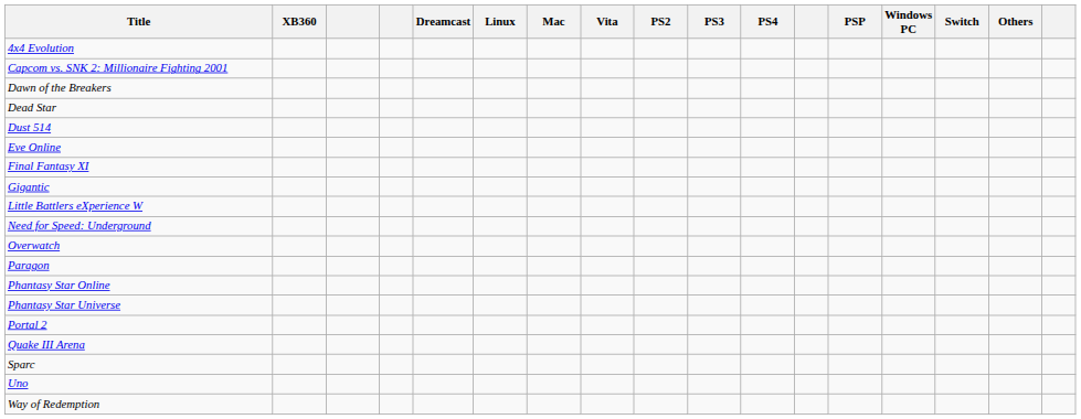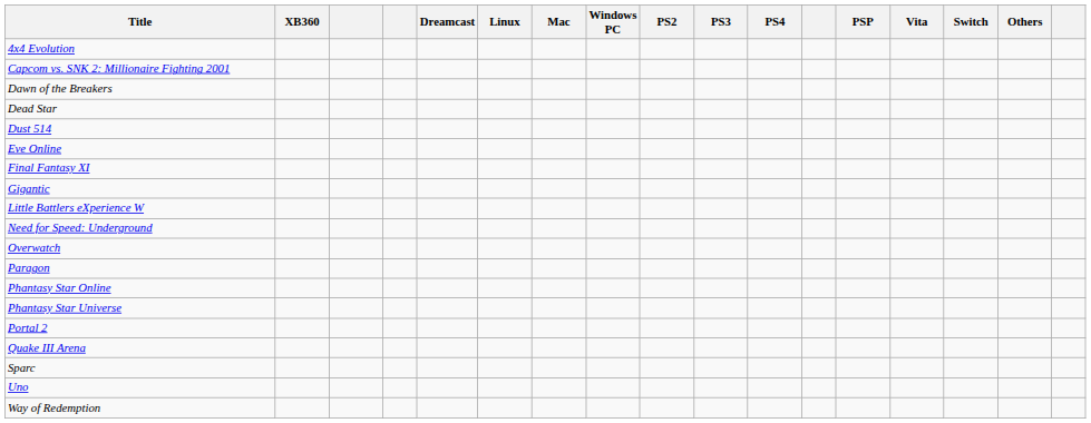 <table class="wikitable sortable" style="width:96%; font-size:84%;" id="softwarelist">
 <tr>
 <th rowspan="1" style="width:25%;">Title</th>
 <th rowspan="1" style="width:5%;">XB360</th>
 <th rowspan="1" style="width:5%;"></th>
 <th rowspan="1"></th>
 <th rowspan="1" style="width:5%;">Dreamcast</th>
 <th rowspan="1" style="width:5%;">Linux</th>
 <th rowspan="1" style="width:5%;">Mac</th>
-<th rowspan="1" style="width:5%;">Vita</th>
+<th rowspan="1" style="width:5%;">Windows PC</th>
 <th rowspan="1" style="width:5%;">PS2</th>
 <th rowspan="1"style="width:5%;">PS3</th>
 <th rowspan="1" style="width:5%;">PS4</th>
 <th rowspan="1"></th>
 <th rowspan="1" style="width:5%;">PSP</th>
-<th rowspan="1" style="width:5%;">Windows PC</th>
+<th rowspan="1" style="width:5%;">Vita</th>
 <th rowspan="1" style="width:5%;">Switch</th>
 <th rowspan="1" style="width:5%;">Others</th>
 <th rowspan="1" class="unsortable"></th>
 </tr>
 <tr>
 <td><em><a href='#'>4x4 Evolution</a></em></td>
 <td></td>
 <td></td>
 <td></td>
 <td></td>
 <td></td>
 <td></td>
 <td></td>
 <td></td>
 <td></td>
 <td></td>
 <td></td>
 <td></td>
 <td></td>
 <td></td>
 <td></td>
 <td></td>
 </tr>
 <tr>
 <td><em><a href='#'>Capcom vs. SNK 2: Millionaire Fighting 2001</a></em></td>
 <td></td>
 <td></td>
 <td></td>
 <td></td>
 <td></td>
 <td></td>
 <td></td>
 <td></td>
 <td></td>
 <td></td>
 <td></td>
 <td></td>
 <td></td>
 <td></td>
 <td></td>
 <td align=center></td>
 </tr>
 <tr>
 <td><em>Dawn of the Breakers</em></td>
 <td></td>
 <td></td>
 <td></td>
 <td></td>
 <td></td>
 <td></td>
 <td></td>
 <td></td>
 <td></td>
 <td></td>
 <td></td>
 <td></td>
 <td></td>
 <td></td>
 <td></td>
 <td align=center></td>
 </tr>
 <tr>
 <td><em>Dead Star</em></td>
 <td></td>
 <td></td>
 <td></td>
 <td></td>
 <td></td>
 <td></td>
 <td></td>
 <td></td>
 <td></td>
 <td></td>
 <td></td>
 <td></td>
 <td></td>
 <td></td>
 <td></td>
 <td align=center></td>
 </tr>
 <tr>
 <td><em><a href='#'>Dust 514</a></em></td>
 <td></td>
 <td></td>
 <td></td>
 <td></td>
 <td></td>
 <td></td>
 <td></td>
 <td></td>
 <td></td>
 <td></td>
 <td></td>
 <td></td>
 <td></td>
 <td></td>
 <td></td>
 <td align=center></td>
 </tr>
 <tr>
 <td><em><a href='#'>Eve Online</a></em></td>
 <td></td>
 <td></td>
 <td></td>
 <td></td>
 <td></td>
 <td></td>
 <td></td>
 <td></td>
 <td></td>
 <td></td>
 <td></td>
 <td></td>
 <td></td>
 <td></td>
 <td></td>
 <td align=center></td>
 </tr>
 <tr>
 <td><em><a href='#'>Final Fantasy XI</a></em></td>
 <td></td>
 <td></td>
 <td></td>
 <td></td>
 <td></td>
 <td></td>
 <td></td>
 <td></td>
 <td></td>
 <td></td>
 <td></td>
 <td></td>
 <td></td>
 <td></td>
 <td></td>
 <td align=center></td>
 </tr>
 <tr>
 <td><em><a href='#'>Gigantic</a></em></td>
 <td></td>
 <td></td>
 <td></td>
 <td></td>
 <td></td>
 <td></td>
 <td></td>
 <td></td>
 <td></td>
 <td></td>
 <td></td>
 <td></td>
 <td></td>
 <td></td>
 <td></td>
 <td></td>
 </tr>
 <tr>
 <td><em><a href='#'>Little Battlers eXperience W</a></em></td>
 <td></td>
 <td></td>
 <td></td>
 <td></td>
 <td></td>
 <td></td>
 <td></td>
 <td></td>
 <td></td>
 <td></td>
 <td></td>
 <td></td>
 <td></td>
 <td></td>
 <td></td>
 <td align=center></td>
 </tr>
 <tr>
 <td><em><a href='#'>Need for Speed: Underground</a></em></td>
 <td></td>
 <td></td>
 <td></td>
 <td></td>
 <td></td>
 <td></td>
 <td></td>
 <td></td>
 <td></td>
 <td></td>
 <td></td>
 <td></td>
 <td></td>
 <td></td>
 <td></td>
 <td align=center></td>
 </tr>
 <tr>
 <td><em><a href='#'>Overwatch</a></em></td>
 <td></td>
 <td></td>
 <td></td>
 <td></td>
 <td></td>
 <td></td>
 <td></td>
 <td></td>
 <td></td>
 <td></td>
 <td></td>
 <td></td>
 <td></td>
 <td></td>
 <td></td>
 <td></td>
 </tr>
 <tr>
 <td><em><a href='#'>Paragon</a></em></td>
 <td></td>
 <td></td>
 <td></td>
 <td></td>
 <td></td>
 <td></td>
 <td></td>
 <td></td>
 <td></td>
 <td></td>
 <td></td>
 <td></td>
 <td></td>
 <td></td>
 <td></td>
 <td align=center></td>
 </tr>
 <tr>
 <td><em><a href='#'>Phantasy Star Online</a></em></td>
 <td></td>
 <td></td>
 <td></td>
 <td></td>
 <td></td>
 <td></td>
 <td></td>
 <td></td>
 <td></td>
 <td></td>
 <td></td>
 <td></td>
 <td></td>
 <td></td>
 <td></td>
 <td></td>
 </tr>
 <tr>
 <td><em><a href='#'>Phantasy Star Universe</a></em></td>
 <td></td>
 <td></td>
 <td></td>
 <td></td>
 <td></td>
 <td></td>
 <td></td>
 <td></td>
 <td></td>
 <td></td>
 <td></td>
 <td></td>
 <td></td>
 <td></td>
 <td></td>
 <td align=center></td>
 </tr>
 <tr>
 <td><em><a href='#'>Portal 2</a></em></td>
 <td></td>
 <td></td>
 <td></td>
 <td></td>
 <td></td>
 <td></td>
 <td></td>
 <td></td>
 <td></td>
 <td></td>
 <td></td>
 <td></td>
 <td></td>
 <td></td>
 <td></td>
 <td align=center></td>
 </tr>
 <tr>
 <td><em><a href='#'>Quake III Arena</a></em></td>
 <td></td>
 <td></td>
 <td></td>
 <td></td>
 <td></td>
 <td></td>
 <td></td>
 <td></td>
 <td></td>
 <td></td>
 <td></td>
 <td></td>
 <td></td>
 <td></td>
 <td></td>
 <td align=center></td>
 </tr>
 <tr>
 <td><em>Sparc</em></td>
 <td></td>
 <td></td>
 <td></td>
 <td></td>
 <td></td>
 <td></td>
 <td></td>
 <td></td>
 <td></td>
 <td></td>
 <td></td>
 <td></td>
 <td></td>
 <td></td>
 <td></td>
 <td align=center></td>
 </tr>
 <tr>
 <td><em><a href='#'>Uno</a></em></td>
 <td></td>
 <td></td>
 <td></td>
 <td></td>
 <td></td>
 <td></td>
 <td></td>
 <td></td>
 <td></td>
 <td></td>
 <td></td>
 <td></td>
 <td></td>
 <td></td>
 <td></td>
 <td align=center></td>
 </tr>
 <tr>
 <td><em>Way of Redemption</em></td>
 <td></td>
 <td></td>
 <td></td>
 <td></td>
 <td></td>
 <td></td>
 <td></td>
 <td></td>
 <td></td>
 <td></td>
 <td></td>
 <td></td>
 <td></td>
 <td></td>
 <td></td>
 <td align=center></td>
 </tr>
 </table>
